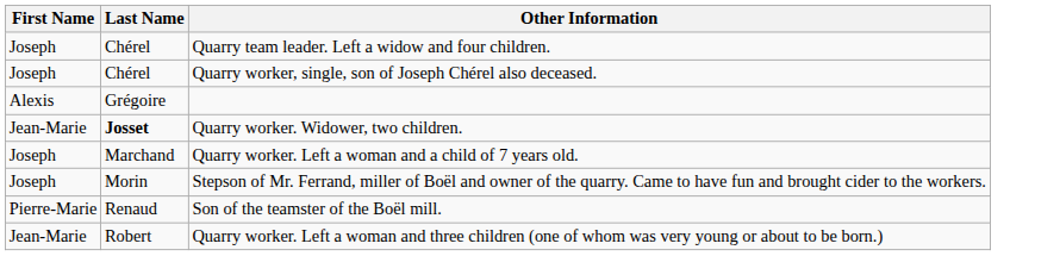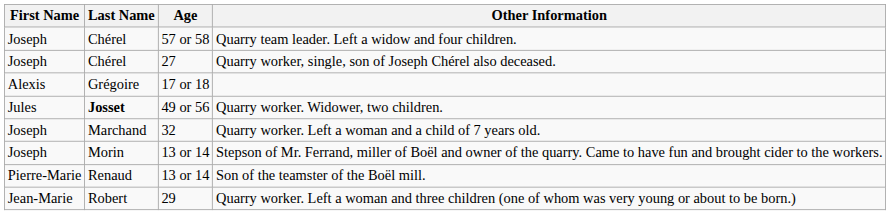 <table class="wikitable alternance centre">
 <tr>
 <th>First Name</th>
 <th>Last Name</th>
+<th>Age</th>
 <th>Other Information</th>
 </tr>
 <tr>
 <td>Joseph</td>
 <td>Chérel</td>
+<td>57 or 58</td>
 <td>Quarry team leader. Left a widow and four children.</td>
 </tr>
 <tr>
 <td>Joseph</td>
 <td>Chérel</td>
+<td>27</td>
 <td>Quarry worker, single, son of Joseph Chérel also deceased.</td>
 </tr>
 <tr>
 <td>Alexis</td>
 <td>Grégoire</td>
+<td>17 or 18</td>
 <td></td>
 </tr>
 <tr>
-<td>Jean-Marie</td>
+<td>Jules</td>
 <td><strong>Josset</strong></td>
+<td>49 or 56</td>
 <td>Quarry worker. Widower, two children.</td>
 </tr>
 <tr>
 <td>Joseph</td>
 <td>Marchand</td>
+<td>32</td>
 <td>Quarry worker. Left a woman and a child of 7 years old.</td>
 </tr>
 <tr>
 <td>Joseph</td>
 <td>Morin</td>
+<td>13 or 14</td>
 <td>Stepson of Mr. Ferrand, miller of Boël and owner of the quarry. Came to have fun and brought cider to the workers.</td>
 </tr>
 <tr>
 <td>Pierre-Marie</td>
 <td>Renaud</td>
+<td>13 or 14</td>
 <td>Son of the teamster of the Boël mill.</td>
 </tr>
 <tr>
 <td>Jean-Marie</td>
 <td>Robert</td>
+<td>29</td>
 <td>Quarry worker. Left a woman and three children (one of whom was very young or about to be born.)</td>
 </tr>
 </table>
